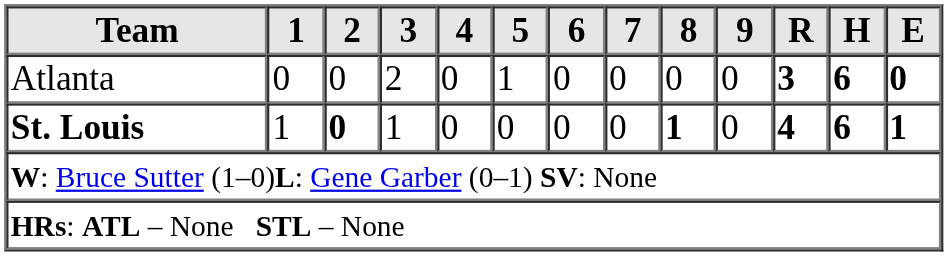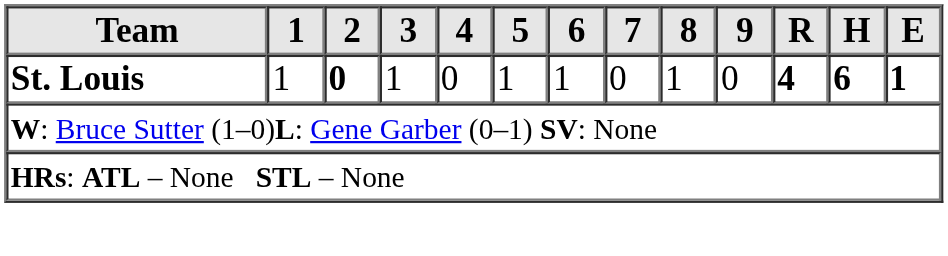 <table border=1 cellspacing=0 width=425 style="margin-left:3em" style="text-align:center">
 <tr bgcolor="#e6e6e6">
 <th width=28%>Team</th>
 <th width=6%>1</th>
 <th width=6%>2</th>
 <th width=6%>3</th>
 <th width=6%>4</th>
 <th width=6%>5</th>
 <th width=6%>6</th>
 <th width=6%>7</th>
 <th width=6%>8</th>
 <th width=6%>9</th>
 <th width=6%>R</th>
 <th width=6%>H</th>
 <th width=6%>E</th>
 </tr>
 <tr>
-<td align="left">Atlanta</td>
-<td>0</td>
-<td>0</td>
-<td>2</td>
-<td>0</td>
-<td>1</td>
-<td>0</td>
-<td>0</td>
-<td>0</td>
-<td>0</td>
-<td><strong>3</strong></td>
-<td><strong>6</strong></td>
-<td><strong>0</strong></td>
-</tr>
-<tr>
 <td align="left"><strong>St. Louis</strong></td>
 <td>1</td>
 <td><strong>0</strong></td>
 <td>1</td>
 <td>0</td>
+<td>1</td>
+<td>1</td>
 <td>0</td>
-<td>0</td>
-<td>0</td>
-<td><strong>1</strong></td>
+<td>1</td>
 <td>0</td>
 <td><strong>4</strong></td>
 <td><strong>6</strong></td>
 <td><strong>1</strong></td>
 </tr>
 <tr>
 <td align="left" colspan=13><small><strong>W</strong>: <a href='#'>Bruce Sutter</a> (1–0)<strong>L</strong>: <a href='#'>Gene Garber</a> (0–1) <strong>SV</strong>: None</small></td>
 </tr>
 <tr>
 <td align="left" colspan=13><small><strong>HRs</strong>: <strong>ATL</strong> – None   <strong>STL</strong> – None</small></td>
 </tr>
 </table>
